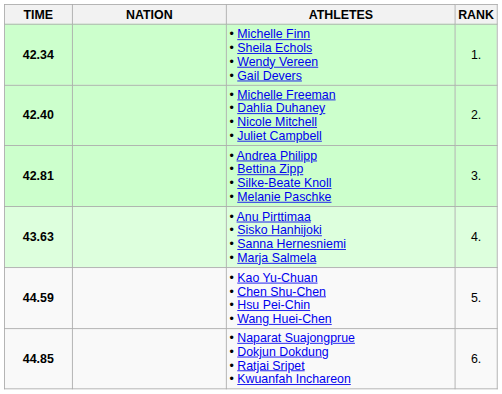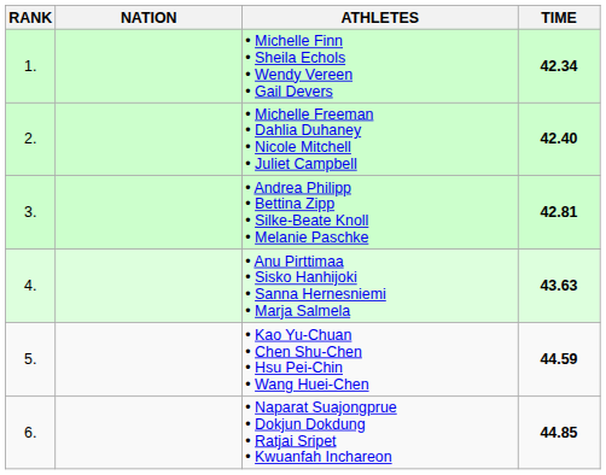 <table class="wikitable" style="border-collapse: collapse; font-size: 90%;">
 <tr>
-<th style="width: 5em">TIME</th>
+<th>RANK</th>
 <th style="width: 12em">NATION</th>
 <th style="width: 18em">ATHLETES</th>
-<th>RANK</th>
+<th style="width: 5em">TIME</th>
 </tr>
 <tr style="background:#ccffcc;">
-<td align="center"><strong>42.34</strong></td>
+<td align="center">1.</td>
 <td align="center"></td>
 <td>• <a href='#'>Michelle Finn</a><br>• <a href='#'>Sheila Echols</a><br>• <a href='#'>Wendy Vereen</a><br>• <a href='#'>Gail Devers</a></td>
-<td align="center">1.</td>
+<td align="center"><strong>42.34</strong></td>
 </tr>
 <tr style="background:#ccffcc;">
-<td align="center"><strong>42.40</strong></td>
+<td align="center">2.</td>
 <td align="center"></td>
 <td>• <a href='#'>Michelle Freeman</a><br>• <a href='#'>Dahlia Duhaney</a><br>• <a href='#'>Nicole Mitchell</a><br>• <a href='#'>Juliet Campbell</a></td>
-<td align="center">2.</td>
+<td align="center"><strong>42.40</strong></td>
 </tr>
 <tr style="background:#ccffcc;">
-<td align="center"><strong>42.81</strong></td>
+<td align="center">3.</td>
 <td align="center"></td>
 <td>• <a href='#'>Andrea Philipp</a><br>• <a href='#'>Bettina Zipp</a><br>• <a href='#'>Silke-Beate Knoll</a><br>• <a href='#'>Melanie Paschke</a></td>
-<td align="center">3.</td>
+<td align="center"><strong>42.81</strong></td>
 </tr>
 <tr style="background:#ddffdd;">
-<td align="center"><strong>43.63</strong></td>
+<td align="center">4.</td>
 <td align="center"></td>
 <td>• <a href='#'>Anu Pirttimaa</a><br>• <a href='#'>Sisko Hanhijoki</a><br>• <a href='#'>Sanna Hernesniemi</a><br>• <a href='#'>Marja Salmela</a></td>
-<td align="center">4.</td>
+<td align="center"><strong>43.63</strong></td>
 </tr>
 <tr>
-<td align="center"><strong>44.59</strong></td>
+<td align="center">5.</td>
 <td align="center"></td>
 <td>• <a href='#'>Kao Yu-Chuan</a><br>• <a href='#'>Chen Shu-Chen</a><br>• <a href='#'>Hsu Pei-Chin</a><br>• <a href='#'>Wang Huei-Chen</a></td>
-<td align="center">5.</td>
+<td align="center"><strong>44.59</strong></td>
 </tr>
 <tr>
-<td align="center"><strong>44.85</strong></td>
+<td align="center">6.</td>
 <td align="center"></td>
 <td>• <a href='#'>Naparat Suajongprue</a><br>• <a href='#'>Dokjun Dokdung</a><br>• <a href='#'>Ratjai Sripet</a><br>• <a href='#'>Kwuanfah Inchareon</a></td>
-<td align="center">6.</td>
+<td align="center"><strong>44.85</strong></td>
 </tr>
 </table>
